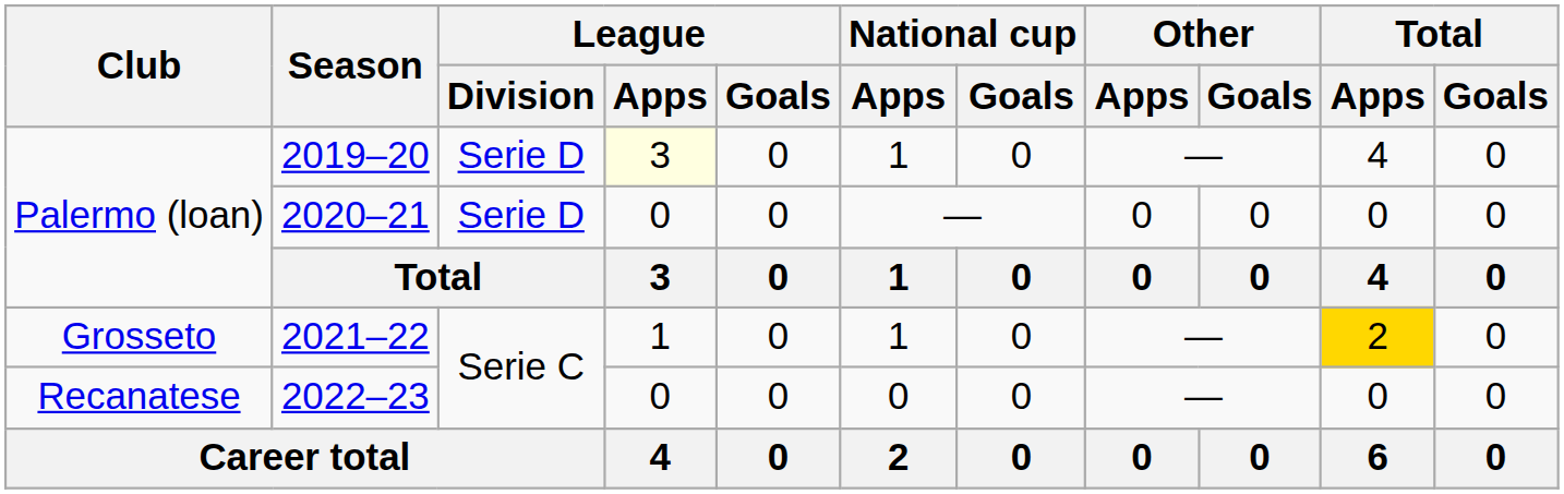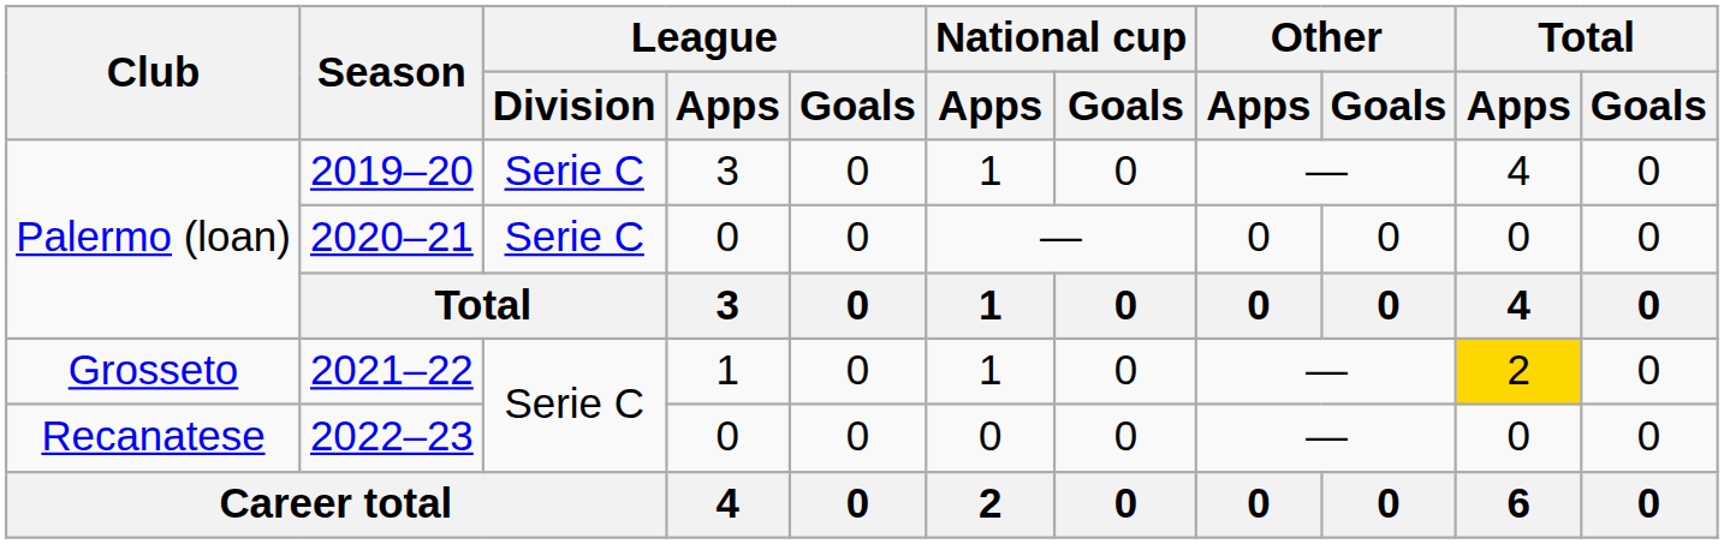 <table class="wikitable" style="text-align: center;">
 <tr>
 <th rowspan="2">Club</th>
 <th rowspan="2">Season</th>
 <th colspan="3">League</th>
 <th colspan="2">National cup</th>
 <th colspan="2">Other</th>
 <th colspan="2">Total</th>
 </tr>
 <tr>
 <th>Division</th>
 <th>Apps</th>
 <th>Goals</th>
 <th>Apps</th>
 <th>Goals</th>
 <th>Apps</th>
 <th>Goals</th>
 <th>Apps</th>
 <th>Goals</th>
 </tr>
 <tr>
 <td rowspan="3"><a href='#'>Palermo</a> (loan)</td>
 <td><a href='#'>2019–20</a></td>
-<td><a href='#'>Serie D</a></td>
-<td style="background: lightyellow;">3</td>
+<td><a href='#'>Serie C</a></td>
+<td>3</td>
 <td>0</td>
 <td>1</td>
 <td>0</td>
 <td colspan="2">—</td>
 <td>4</td>
 <td>0</td>
 </tr>
 <tr>
 <td><a href='#'>2020–21</a></td>
-<td><a href='#'>Serie D</a></td>
+<td><a href='#'>Serie C</a></td>
 <td>0</td>
 <td>0</td>
 <td colspan="2">—</td>
 <td>0</td>
 <td>0</td>
 <td>0</td>
 <td>0</td>
 </tr>
 <tr>
 <th colspan="2">Total</th>
 <th>3</th>
 <th>0</th>
 <th>1</th>
 <th>0</th>
 <th>0</th>
 <th>0</th>
 <th>4</th>
 <th>0</th>
 </tr>
 <tr>
 <td><a href='#'>Grosseto</a></td>
 <td><a href='#'>2021–22</a></td>
 <td rowspan="2">Serie C</td>
 <td>1</td>
 <td>0</td>
 <td>1</td>
 <td>0</td>
 <td colspan="2">—</td>
 <td style="background: gold;">2</td>
 <td>0</td>
 </tr>
 <tr>
 <td><a href='#'>Recanatese</a></td>
 <td><a href='#'>2022–23</a></td>
 <td>0</td>
 <td>0</td>
 <td>0</td>
 <td>0</td>
 <td colspan="2">—</td>
 <td>0</td>
 <td>0</td>
 </tr>
 <tr>
 <th colspan="3">Career total</th>
 <th>4</th>
 <th>0</th>
 <th>2</th>
 <th>0</th>
 <th>0</th>
 <th>0</th>
 <th>6</th>
 <th>0</th>
 </tr>
 </table>
